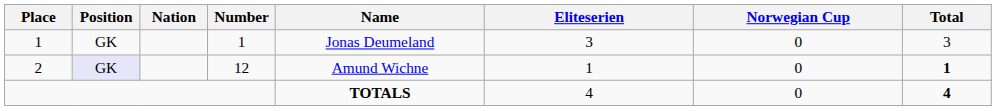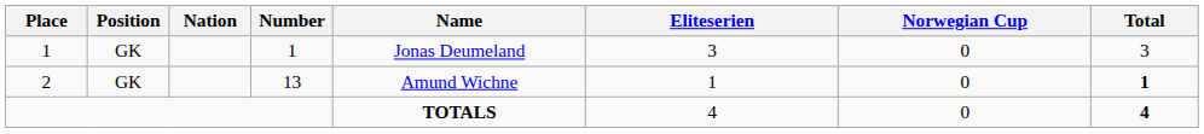 <table class="wikitable" style="font-size: 95%; text-align: center;">
 <tr>
 <th width=60>Place</th>
 <th width=60>Position</th>
 <th width=60>Nation</th>
 <th width=60>Number</th>
 <th width=200>Name</th>
 <th width=200><a href='#'>Eliteserien</a></th>
 <th width=200><a href='#'>Norwegian Cup</a></th>
 <th width=80><strong>Total</strong></th>
 </tr>
 <tr>
 <td>1</td>
 <td>GK</td>
 <td></td>
 <td>1</td>
 <td><a href='#'>Jonas Deumeland</a></td>
 <td>3</td>
 <td>0</td>
 <td>3</td>
 </tr>
 <tr>
 <td>2</td>
-<td style="background: lavender;">GK</td>
+<td>GK</td>
 <td></td>
-<td>12</td>
+<td>13</td>
 <td><a href='#'>Amund Wichne</a></td>
 <td>1</td>
 <td>0</td>
 <td><strong>1</strong></td>
 </tr>
 <tr>
 <td colspan="4"></td>
 <td><strong>TOTALS</strong></td>
 <td>4</td>
 <td>0</td>
 <td><strong>4</strong></td>
 </tr>
 </table>
